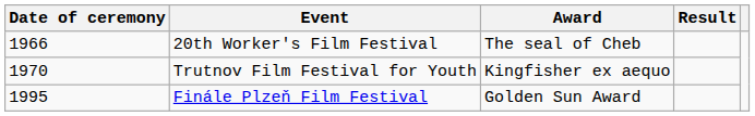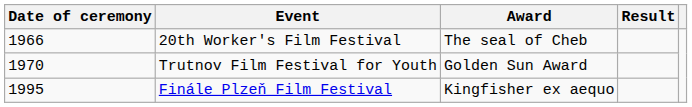 <table class="wikitable sortable">
 <tr>
 <th scope="col">Date of ceremony</th>
 <th scope="col">Event</th>
 <th scope="col">Award</th>
 <th scope="col">Result</th>
 <th scope="col" class="unsortable"></th>
 </tr>
 <tr>
 <td>1966</td>
 <td>20th Worker's Film Festival</td>
 <td>The seal of Cheb</td>
 <td></td>
 <td rowspan="3"></td>
 </tr>
 <tr>
 <td>1970</td>
 <td>Trutnov Film Festival for Youth</td>
-<td>Kingfisher ex aequo</td>
+<td>Golden Sun Award</td>
 <td></td>
 </tr>
 <tr>
 <td>1995</td>
 <td><a href='#'>Finále Plzeň Film Festival</a></td>
-<td>Golden Sun Award</td>
+<td>Kingfisher ex aequo</td>
 <td></td>
 </tr>
 </table>
